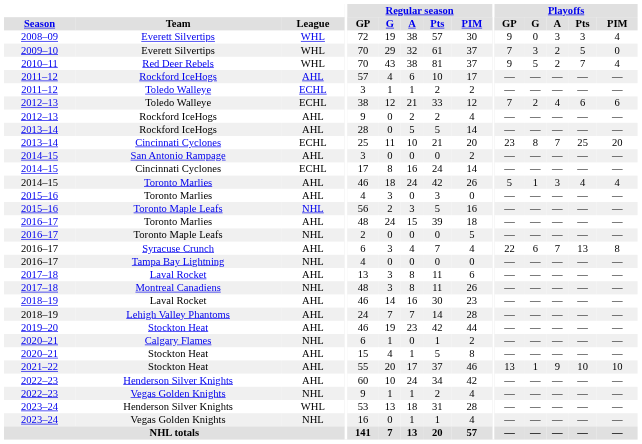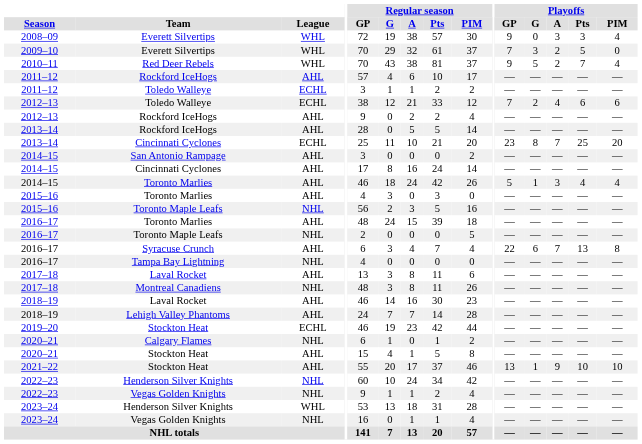 <table border="0" cellpadding="1" cellspacing="0" style="text-align:center; width:60em">
 <tr bgcolor="#e0e0e0">
 <th colspan="3" bgcolor="#ffffff"></th>
 <th rowspan="99" bgcolor="#ffffff"></th>
 <th colspan="5"><a href='#'>Regular season</a></th>
 <th rowspan="99" bgcolor="#ffffff"></th>
 <th colspan="5"><a href='#'>Playoffs</a></th>
 </tr>
 <tr bgcolor="#e0e0e0">
 <th><a href='#'>Season</a></th>
 <th>Team</th>
 <th>League</th>
 <th>GP</th>
 <th><a href='#'>G</a></th>
 <th><a href='#'>A</a></th>
 <th><a href='#'>Pts</a></th>
 <th><a href='#'>PIM</a></th>
 <th>GP</th>
 <th>G</th>
 <th>A</th>
 <th>Pts</th>
 <th>PIM</th>
 </tr>
 <tr>
 <td><a href='#'>2008–09</a></td>
 <td><a href='#'>Everett Silvertips</a></td>
 <td><a href='#'>WHL</a></td>
 <td>72</td>
 <td>19</td>
 <td>38</td>
 <td>57</td>
 <td>30</td>
 <td>9</td>
 <td>0</td>
 <td>3</td>
 <td>3</td>
 <td>4</td>
 </tr>
 <tr bgcolor="#f0f0f0">
 <td><a href='#'>2009–10</a></td>
 <td>Everett Silvertips</td>
 <td>WHL</td>
 <td>70</td>
 <td>29</td>
 <td>32</td>
 <td>61</td>
 <td>37</td>
 <td>7</td>
 <td>3</td>
 <td>2</td>
 <td>5</td>
 <td>0</td>
 </tr>
 <tr>
 <td><a href='#'>2010–11</a></td>
 <td><a href='#'>Red Deer Rebels</a></td>
 <td>WHL</td>
 <td>70</td>
 <td>43</td>
 <td>38</td>
 <td>81</td>
 <td>37</td>
 <td>9</td>
 <td>5</td>
 <td>2</td>
 <td>7</td>
 <td>4</td>
 </tr>
 <tr bgcolor="#f0f0f0">
 <td><a href='#'>2011–12</a></td>
 <td><a href='#'>Rockford IceHogs</a></td>
 <td><a href='#'>AHL</a></td>
 <td>57</td>
 <td>4</td>
 <td>6</td>
 <td>10</td>
 <td>17</td>
 <td>—</td>
 <td>—</td>
 <td>—</td>
 <td>—</td>
 <td>—</td>
 </tr>
 <tr>
 <td><a href='#'>2011–12</a></td>
 <td><a href='#'>Toledo Walleye</a></td>
 <td><a href='#'>ECHL</a></td>
 <td>3</td>
 <td>1</td>
 <td>1</td>
 <td>2</td>
 <td>2</td>
 <td>—</td>
 <td>—</td>
 <td>—</td>
 <td>—</td>
 <td>—</td>
 </tr>
 <tr bgcolor="#f0f0f0">
 <td><a href='#'>2012–13</a></td>
 <td>Toledo Walleye</td>
 <td>ECHL</td>
 <td>38</td>
 <td>12</td>
 <td>21</td>
 <td>33</td>
 <td>12</td>
 <td>7</td>
 <td>2</td>
 <td>4</td>
 <td>6</td>
 <td>6</td>
 </tr>
 <tr>
 <td><a href='#'>2012–13</a></td>
 <td>Rockford IceHogs</td>
 <td>AHL</td>
 <td>9</td>
 <td>0</td>
 <td>2</td>
 <td>2</td>
 <td>4</td>
 <td>—</td>
 <td>—</td>
 <td>—</td>
 <td>—</td>
 <td>—</td>
 </tr>
 <tr bgcolor="#f0f0f0">
 <td><a href='#'>2013–14</a></td>
 <td>Rockford IceHogs</td>
 <td>AHL</td>
 <td>28</td>
 <td>0</td>
 <td>5</td>
 <td>5</td>
 <td>14</td>
 <td>—</td>
 <td>—</td>
 <td>—</td>
 <td>—</td>
 <td>—</td>
 </tr>
 <tr>
 <td><a href='#'>2013–14</a></td>
 <td><a href='#'>Cincinnati Cyclones</a></td>
 <td>ECHL</td>
 <td>25</td>
 <td>11</td>
 <td>10</td>
 <td>21</td>
 <td>20</td>
 <td>23</td>
 <td>8</td>
 <td>7</td>
 <td>25</td>
 <td>20</td>
 </tr>
 <tr bgcolor="#f0f0f0">
 <td><a href='#'>2014–15</a></td>
 <td><a href='#'>San Antonio Rampage</a></td>
 <td>AHL</td>
 <td>3</td>
 <td>0</td>
 <td>0</td>
 <td>0</td>
 <td>2</td>
 <td>—</td>
 <td>—</td>
 <td>—</td>
 <td>—</td>
 <td>—</td>
 </tr>
 <tr>
 <td><a href='#'>2014–15</a></td>
 <td>Cincinnati Cyclones</td>
-<td>ECHL</td>
+<td>AHL</td>
 <td>17</td>
 <td>8</td>
 <td>16</td>
 <td>24</td>
 <td>14</td>
 <td>—</td>
 <td>—</td>
 <td>—</td>
 <td>—</td>
 <td>—</td>
 </tr>
 <tr bgcolor="#f0f0f0">
 <td>2014–15</td>
 <td><a href='#'>Toronto Marlies</a></td>
 <td>AHL</td>
 <td>46</td>
 <td>18</td>
 <td>24</td>
 <td>42</td>
 <td>26</td>
 <td>5</td>
 <td>1</td>
 <td>3</td>
 <td>4</td>
 <td>4</td>
 </tr>
 <tr>
 <td><a href='#'>2015–16</a></td>
 <td>Toronto Marlies</td>
 <td>AHL</td>
 <td>4</td>
 <td>3</td>
 <td>0</td>
 <td>3</td>
 <td>0</td>
 <td>—</td>
 <td>—</td>
 <td>—</td>
 <td>—</td>
 <td>—</td>
 </tr>
 <tr bgcolor="#f0f0f0">
 <td><a href='#'>2015–16</a></td>
 <td><a href='#'>Toronto Maple Leafs</a></td>
 <td><a href='#'>NHL</a></td>
 <td>56</td>
 <td>2</td>
 <td>3</td>
 <td>5</td>
 <td>16</td>
 <td>—</td>
 <td>—</td>
 <td>—</td>
 <td>—</td>
 <td>—</td>
 </tr>
 <tr>
 <td><a href='#'>2016–17</a></td>
 <td>Toronto Marlies</td>
 <td>AHL</td>
 <td>48</td>
 <td>24</td>
 <td>15</td>
 <td>39</td>
 <td>18</td>
 <td>—</td>
 <td>—</td>
 <td>—</td>
 <td>—</td>
 <td>—</td>
 </tr>
 <tr bgcolor="#f0f0f0">
 <td><a href='#'>2016–17</a></td>
 <td>Toronto Maple Leafs</td>
 <td>NHL</td>
 <td>2</td>
 <td>0</td>
 <td>0</td>
 <td>0</td>
 <td>5</td>
 <td>—</td>
 <td>—</td>
 <td>—</td>
 <td>—</td>
 <td>—</td>
 </tr>
 <tr>
 <td>2016–17</td>
 <td><a href='#'>Syracuse Crunch</a></td>
 <td>AHL</td>
 <td>6</td>
 <td>3</td>
 <td>4</td>
 <td>7</td>
 <td>4</td>
 <td>22</td>
 <td>6</td>
 <td>7</td>
 <td>13</td>
 <td>8</td>
 </tr>
 <tr bgcolor="#f0f0f0">
 <td>2016–17</td>
 <td><a href='#'>Tampa Bay Lightning</a></td>
 <td>NHL</td>
 <td>4</td>
 <td>0</td>
 <td>0</td>
 <td>0</td>
 <td>0</td>
 <td>—</td>
 <td>—</td>
 <td>—</td>
 <td>—</td>
 <td>—</td>
 </tr>
 <tr>
 <td><a href='#'>2017–18</a></td>
 <td><a href='#'>Laval Rocket</a></td>
 <td>AHL</td>
 <td>13</td>
 <td>3</td>
 <td>8</td>
 <td>11</td>
 <td>6</td>
 <td>—</td>
 <td>—</td>
 <td>—</td>
 <td>—</td>
 <td>—</td>
 </tr>
 <tr bgcolor="#f0f0f0">
 <td><a href='#'>2017–18</a></td>
 <td><a href='#'>Montreal Canadiens</a></td>
 <td>NHL</td>
 <td>48</td>
 <td>3</td>
 <td>8</td>
 <td>11</td>
 <td>26</td>
 <td>—</td>
 <td>—</td>
 <td>—</td>
 <td>—</td>
 <td>—</td>
 </tr>
 <tr>
 <td><a href='#'>2018–19</a></td>
 <td>Laval Rocket</td>
 <td>AHL</td>
 <td>46</td>
 <td>14</td>
 <td>16</td>
 <td>30</td>
 <td>23</td>
 <td>—</td>
 <td>—</td>
 <td>—</td>
 <td>—</td>
 <td>—</td>
 </tr>
 <tr bgcolor="#f0f0f0">
 <td>2018–19</td>
 <td><a href='#'>Lehigh Valley Phantoms</a></td>
 <td>AHL</td>
 <td>24</td>
 <td>7</td>
 <td>7</td>
 <td>14</td>
 <td>28</td>
 <td>—</td>
 <td>—</td>
 <td>—</td>
 <td>—</td>
 <td>—</td>
 </tr>
 <tr>
 <td><a href='#'>2019–20</a></td>
 <td><a href='#'>Stockton Heat</a></td>
-<td>AHL</td>
+<td>ECHL</td>
 <td>46</td>
 <td>19</td>
 <td>23</td>
 <td>42</td>
 <td>44</td>
 <td>—</td>
 <td>—</td>
 <td>—</td>
 <td>—</td>
 <td>—</td>
 </tr>
 <tr bgcolor="#f0f0f0">
 <td><a href='#'>2020–21</a></td>
 <td><a href='#'>Calgary Flames</a></td>
 <td>NHL</td>
 <td>6</td>
 <td>1</td>
 <td>0</td>
 <td>1</td>
 <td>2</td>
 <td>—</td>
 <td>—</td>
 <td>—</td>
 <td>—</td>
 <td>—</td>
 </tr>
 <tr>
 <td><a href='#'>2020–21</a></td>
 <td>Stockton Heat</td>
 <td>AHL</td>
 <td>15</td>
 <td>4</td>
 <td>1</td>
 <td>5</td>
 <td>8</td>
 <td>—</td>
 <td>—</td>
 <td>—</td>
 <td>—</td>
 <td>—</td>
 </tr>
 <tr bgcolor="#f0f0f0">
 <td><a href='#'>2021–22</a></td>
 <td>Stockton Heat</td>
 <td>AHL</td>
 <td>55</td>
 <td>20</td>
 <td>17</td>
 <td>37</td>
 <td>46</td>
 <td>13</td>
 <td>1</td>
 <td>9</td>
 <td>10</td>
 <td>10</td>
 </tr>
 <tr>
 <td><a href='#'>2022–23</a></td>
 <td><a href='#'>Henderson Silver Knights</a></td>
-<td>AHL</td>
+<td><a href='#'>NHL</a></td>
 <td>60</td>
 <td>10</td>
 <td>24</td>
 <td>34</td>
 <td>42</td>
 <td>—</td>
 <td>—</td>
 <td>—</td>
 <td>—</td>
 <td>—</td>
 </tr>
 <tr bgcolor="#f0f0f0">
 <td><a href='#'>2022–23</a></td>
 <td><a href='#'>Vegas Golden Knights</a></td>
 <td>NHL</td>
 <td>9</td>
 <td>1</td>
 <td>1</td>
 <td>2</td>
 <td>4</td>
 <td>—</td>
 <td>—</td>
 <td>—</td>
 <td>—</td>
 <td>—</td>
 </tr>
 <tr>
 <td><a href='#'>2023–24</a></td>
 <td>Henderson Silver Knights</td>
 <td>WHL</td>
 <td>53</td>
 <td>13</td>
 <td>18</td>
 <td>31</td>
 <td>28</td>
 <td>—</td>
 <td>—</td>
 <td>—</td>
 <td>—</td>
 <td>—</td>
 </tr>
 <tr bgcolor="#f0f0f0">
 <td><a href='#'>2023–24</a></td>
 <td>Vegas Golden Knights</td>
 <td>NHL</td>
 <td>16</td>
 <td>0</td>
 <td>1</td>
 <td>1</td>
 <td>4</td>
 <td>—</td>
 <td>—</td>
 <td>—</td>
 <td>—</td>
 <td>—</td>
 </tr>
 <tr bgcolor="#e0e0e0">
 <th colspan="3">NHL totals</th>
 <th>141</th>
 <th>7</th>
 <th>13</th>
 <th>20</th>
 <th>57</th>
 <th>—</th>
 <th>—</th>
 <th>—</th>
 <th>—</th>
 <th>—</th>
 </tr>
 </table>
